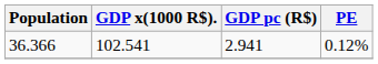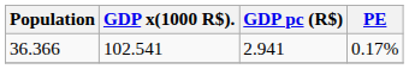 <table class="wikitable" border="1">
 <tr>
 <th>Population</th>
 <th><a href='#'>GDP</a> x(1000 R$).</th>
 <th><a href='#'>GDP pc</a> (R$)</th>
 <th><a href='#'>PE</a></th>
 </tr>
 <tr>
 <td>36.366</td>
 <td>102.541</td>
 <td>2.941</td>
-<td>0.12%</td>
+<td>0.17%</td>
 </tr>
 <tr>
 </tr>
 </table>
